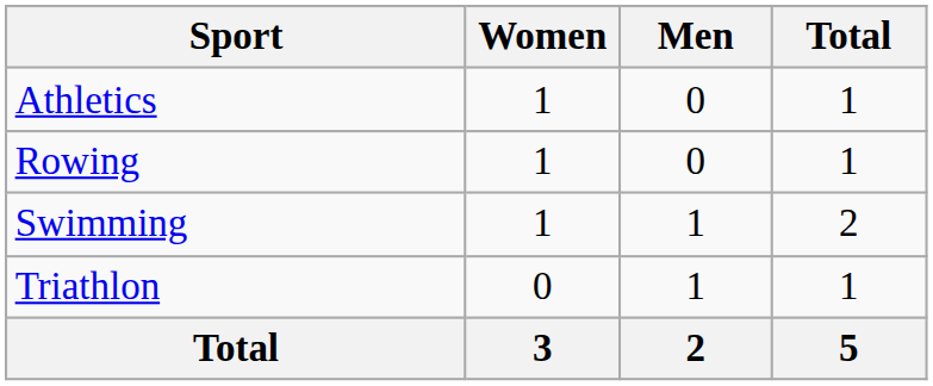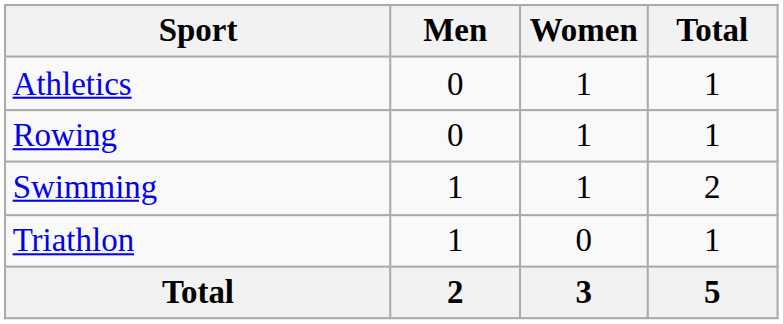 <table class="wikitable sortable" style="text-align:center;">
 <tr>
 <th width=180>Sport</th>
+<th width=55>Men</th>
 <th width=55>Women</th>
-<th width=55>Men</th>
 <th width=55>Total</th>
 </tr>
 <tr>
 <td align=left><a href='#'>Athletics</a></td>
+<td>0</td>
 <td>1</td>
-<td>0</td>
 <td>1</td>
 </tr>
 <tr>
 <td align=left><a href='#'>Rowing</a></td>
+<td>0</td>
 <td>1</td>
-<td>0</td>
 <td>1</td>
 </tr>
 <tr>
 <td align=left><a href='#'>Swimming</a></td>
 <td>1</td>
 <td>1</td>
 <td>2</td>
 </tr>
 <tr>
 <td align=left><a href='#'>Triathlon</a></td>
+<td>1</td>
 <td>0</td>
-<td>1</td>
 <td>1</td>
 </tr>
 <tr>
 <th>Total</th>
+<th>2</th>
 <th>3</th>
-<th>2</th>
 <th>5</th>
 </tr>
 </table>
